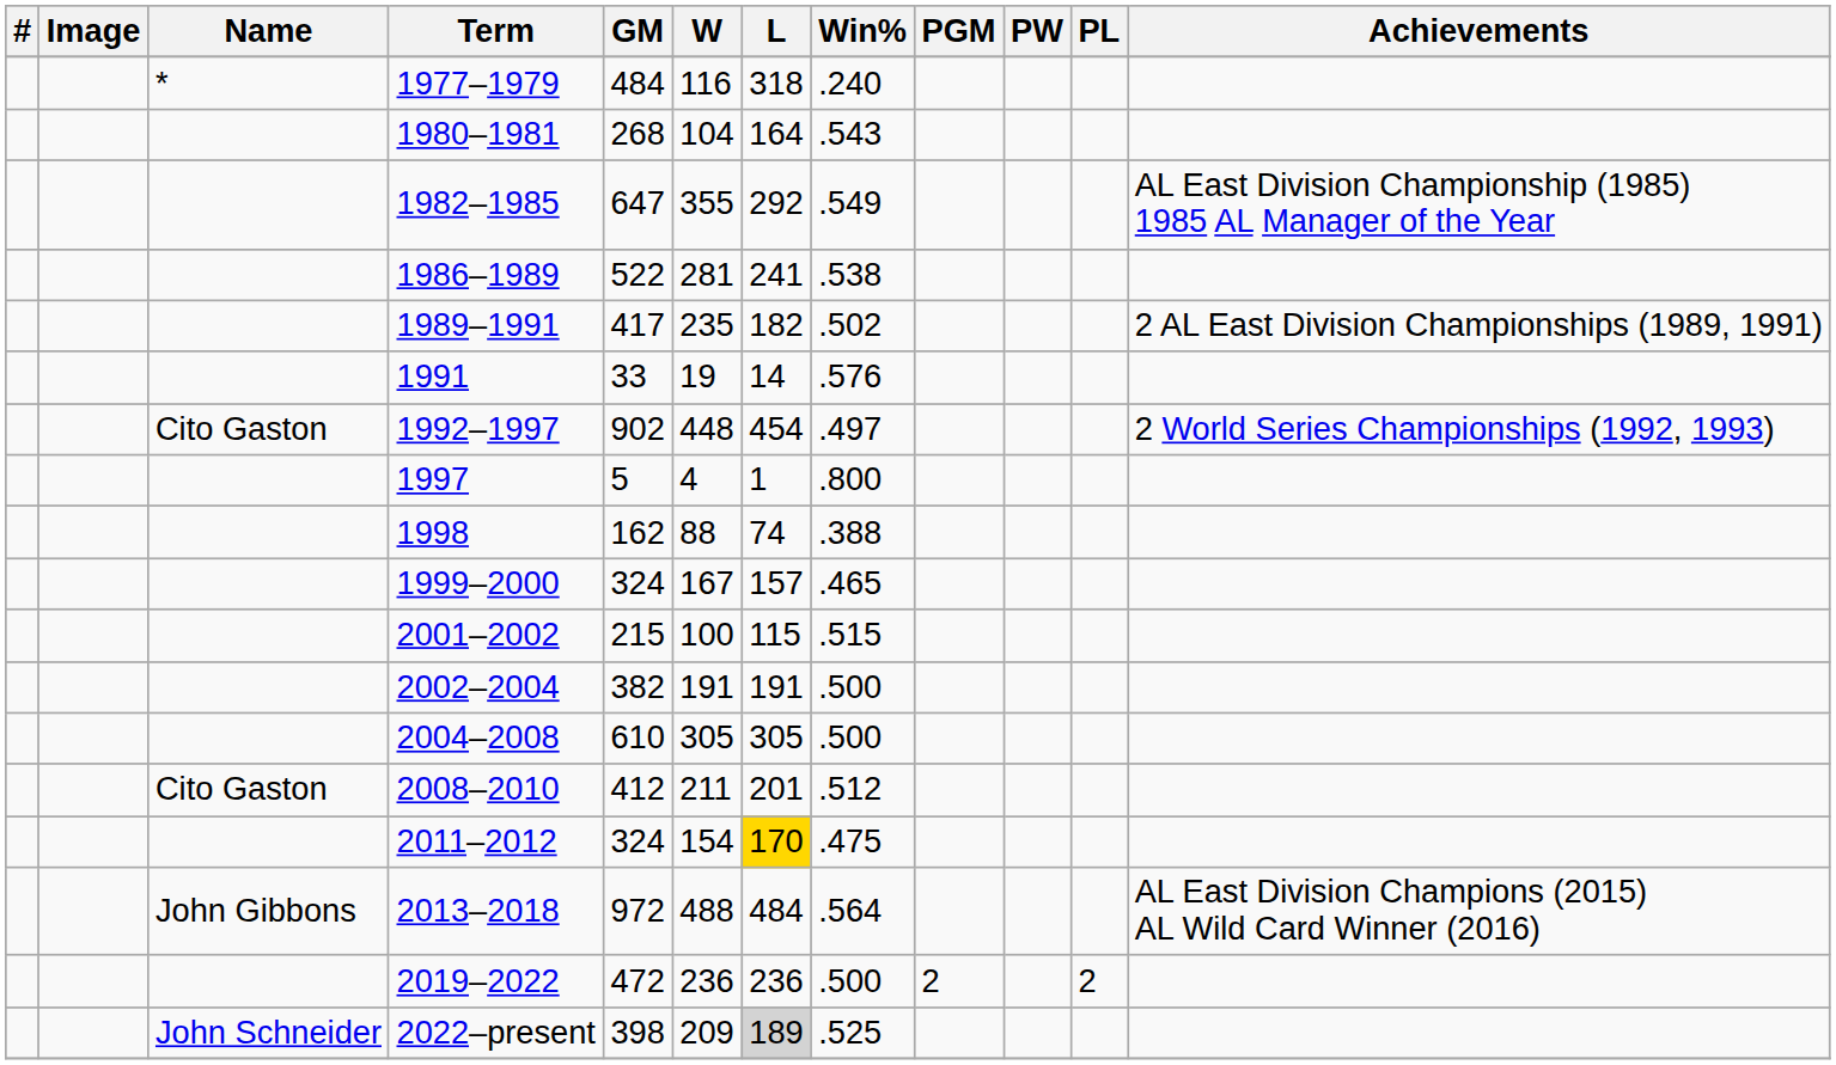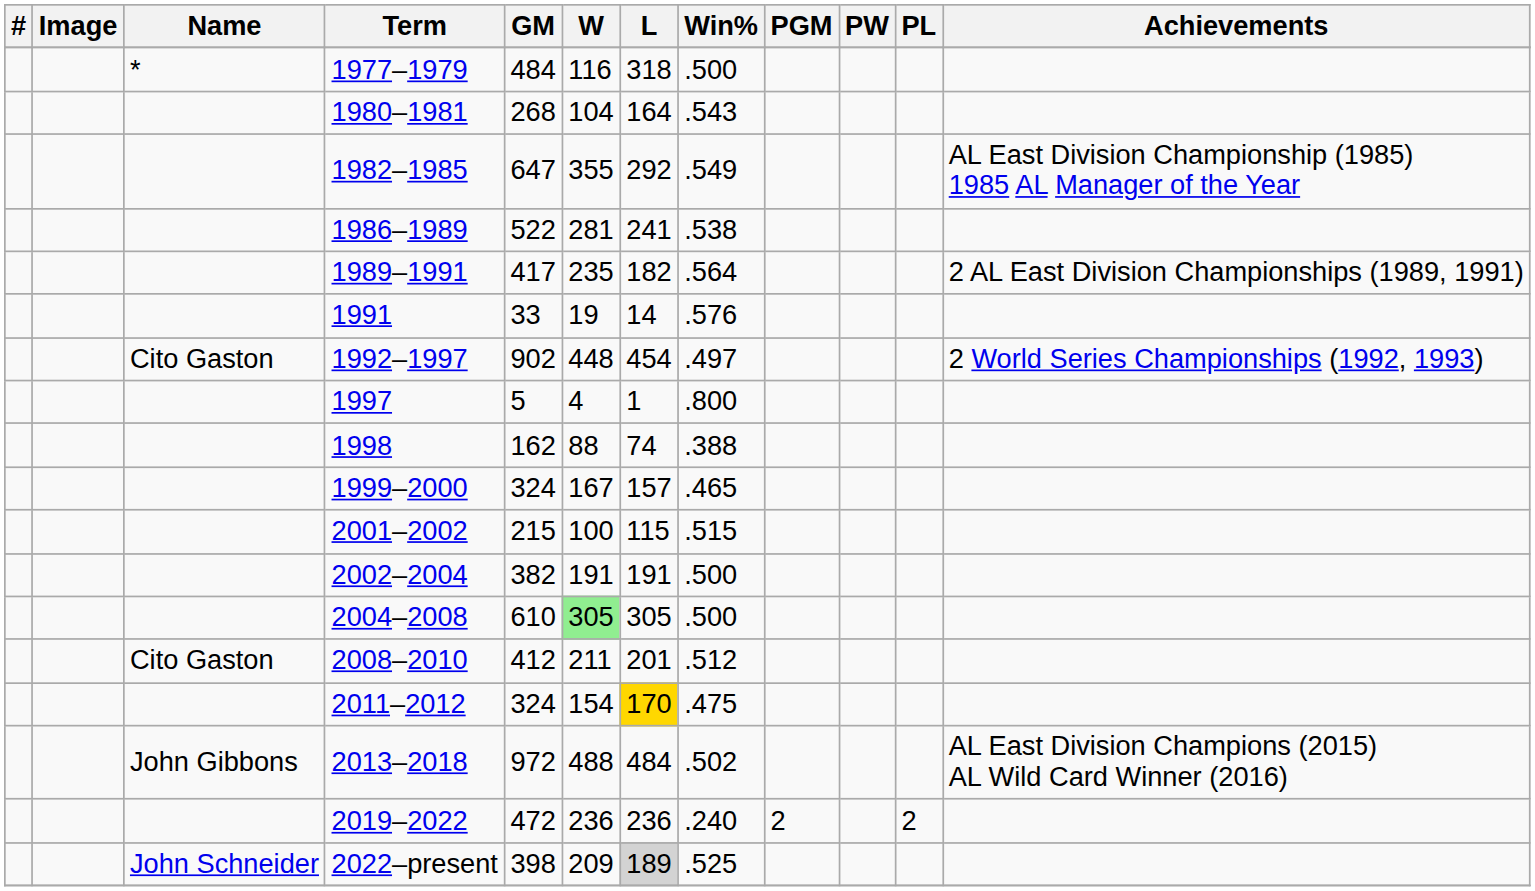 <table class="wikitable sortable">
 <tr>
 <th class="unsortable">#</th>
 <th class="unsortable">Image</th>
 <th>Name</th>
 <th>Term</th>
 <th>GM</th>
 <th>W</th>
 <th>L</th>
 <th>Win%</th>
 <th>PGM</th>
 <th>PW</th>
 <th>PL</th>
 <th class="unsortable">Achievements</th>
 </tr>
 <tr>
 </tr>
 <tr>
 </tr>
 <tr>
 <td align="center"></td>
 <td></td>
 <td>*</td>
 <td><a href='#'>1977</a>–<a href='#'>1979</a></td>
 <td>484</td>
 <td>116</td>
 <td>318</td>
-<td>.240</td>
+<td>.500</td>
 <td></td>
 <td></td>
 <td></td>
 <td></td>
 </tr>
 <tr>
 <td align="center"></td>
 <td></td>
 <td></td>
 <td><a href='#'>1980</a>–<a href='#'>1981</a></td>
 <td>268</td>
 <td>104</td>
 <td>164</td>
 <td>.543</td>
 <td></td>
 <td></td>
 <td></td>
 <td></td>
 </tr>
 <tr>
 <td align="center"></td>
 <td></td>
 <td></td>
 <td><a href='#'>1982</a>–<a href='#'>1985</a></td>
 <td>647</td>
 <td>355</td>
 <td>292</td>
 <td>.549</td>
 <td></td>
 <td></td>
 <td></td>
 <td>AL East Division Championship (1985)<br><a href='#'>1985</a> <a href='#'>AL</a> <a href='#'>Manager of the Year</a></td>
 </tr>
 <tr>
 <td align="center"></td>
 <td></td>
 <td></td>
 <td><a href='#'>1986</a>–<a href='#'>1989</a></td>
 <td>522</td>
 <td>281</td>
 <td>241</td>
 <td>.538</td>
 <td></td>
 <td></td>
 <td></td>
 <td></td>
 </tr>
 <tr>
 <td align="center"></td>
 <td></td>
 <td></td>
 <td><a href='#'>1989</a>–<a href='#'>1991</a></td>
 <td>417</td>
 <td>235</td>
 <td>182</td>
-<td>.502</td>
+<td>.564</td>
 <td></td>
 <td></td>
 <td></td>
 <td>2 AL East Division Championships (1989, 1991)</td>
 </tr>
 <tr>
 <td align="center"></td>
 <td></td>
 <td></td>
 <td><a href='#'>1991</a></td>
 <td>33</td>
 <td>19</td>
 <td>14</td>
 <td>.576</td>
 <td></td>
 <td></td>
 <td></td>
 <td></td>
 </tr>
 <tr>
 <td align="center"></td>
 <td></td>
 <td sortname>Cito Gaston</td>
 <td><a href='#'>1992</a>–<a href='#'>1997</a></td>
 <td>902</td>
 <td>448</td>
 <td>454</td>
 <td>.497</td>
 <td></td>
 <td></td>
 <td></td>
 <td>2 <a href='#'>World Series Championships</a> (<a href='#'>1992</a>, <a href='#'>1993</a>)</td>
 </tr>
 <tr>
 <td align="center"></td>
 <td></td>
 <td></td>
 <td><a href='#'>1997</a></td>
 <td>5</td>
 <td>4</td>
 <td>1</td>
 <td>.800</td>
 <td></td>
 <td></td>
 <td></td>
 <td></td>
 </tr>
 <tr>
 <td align="center"></td>
 <td></td>
 <td></td>
 <td><a href='#'>1998</a></td>
 <td>162</td>
 <td>88</td>
 <td>74</td>
 <td>.388</td>
 <td></td>
 <td></td>
 <td></td>
 <td></td>
 </tr>
 <tr>
 <td align="center"></td>
 <td></td>
 <td></td>
 <td><a href='#'>1999</a>–<a href='#'>2000</a></td>
 <td>324</td>
 <td>167</td>
 <td>157</td>
 <td>.465</td>
 <td></td>
 <td></td>
 <td></td>
 <td></td>
 </tr>
 <tr>
 <td align="center"></td>
 <td></td>
 <td></td>
 <td><a href='#'>2001</a>–<a href='#'>2002</a></td>
 <td>215</td>
 <td>100</td>
 <td>115</td>
 <td>.515</td>
 <td></td>
 <td></td>
 <td></td>
 <td></td>
 </tr>
 <tr>
 <td align="center"></td>
 <td></td>
 <td></td>
 <td><a href='#'>2002</a>–<a href='#'>2004</a></td>
 <td>382</td>
 <td>191</td>
 <td>191</td>
 <td>.500</td>
 <td></td>
 <td></td>
 <td></td>
 <td></td>
 </tr>
 <tr>
 <td align="center"></td>
 <td></td>
 <td></td>
 <td><a href='#'>2004</a>–<a href='#'>2008</a></td>
 <td>610</td>
-<td>305</td>
+<td style="background: lightgreen;">305</td>
 <td>305</td>
 <td>.500</td>
 <td></td>
 <td></td>
 <td></td>
 <td></td>
 </tr>
 <tr>
 <td align="center"></td>
 <td></td>
 <td sortname>Cito Gaston</td>
 <td><a href='#'>2008</a>–<a href='#'>2010</a></td>
 <td>412</td>
 <td>211</td>
 <td>201</td>
 <td>.512</td>
 <td></td>
 <td></td>
 <td></td>
 <td></td>
 </tr>
 <tr>
 <td align="center"></td>
 <td></td>
 <td></td>
 <td><a href='#'>2011</a>–<a href='#'>2012</a></td>
 <td>324</td>
 <td>154</td>
 <td style="background: gold;">170</td>
 <td>.475</td>
 <td></td>
 <td></td>
 <td></td>
 <td></td>
 </tr>
 <tr>
 <td align="center"></td>
 <td></td>
 <td sortname>John Gibbons</td>
 <td><a href='#'>2013</a>–<a href='#'>2018</a></td>
 <td>972</td>
 <td>488</td>
 <td>484</td>
-<td>.564</td>
+<td>.502</td>
 <td></td>
 <td></td>
 <td></td>
 <td>AL East Division Champions (2015)<br>AL Wild Card Winner (2016)</td>
 </tr>
 <tr>
 <td align="center"></td>
 <td></td>
 <td></td>
 <td><a href='#'>2019</a>–<a href='#'>2022</a></td>
 <td>472</td>
 <td>236</td>
 <td>236</td>
-<td>.500</td>
+<td>.240</td>
 <td>2</td>
 <td></td>
 <td>2</td>
 <td></td>
 </tr>
 <tr>
 <td align="center"></td>
 <td></td>
 <td><a href='#'>John Schneider</a></td>
 <td><a href='#'>2022</a>–present</td>
 <td>398</td>
 <td>209</td>
 <td style="background: lightgrey;">189</td>
 <td>.525</td>
 <td></td>
 <td></td>
 <td></td>
 <td></td>
 </tr>
 <tr>
 </tr>
 </table>
